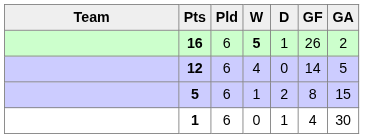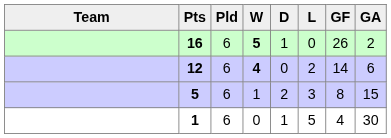 <table style=border-collapse:collapse border=1 cellspacing=0 cellpadding=5>
 <tr align=center bgcolor=#efefef>
 <th width=185>Team</th>
 <th width=20>Pts</th>
 <th width=20>Pld</th>
 <th width=20>W</th>
 <th width=20>D</th>
+<th width=20>L</th>
 <th width=20>GF</th>
 <th width=20>GA</th>
 </tr>
 <tr align=center bgcolor=ccffcc>
 <td align=left></td>
 <td><strong>16</strong></td>
 <td>6</td>
 <td><strong>5</strong></td>
 <td>1</td>
+<td>0</td>
 <td>26</td>
 <td>2</td>
 </tr>
 <tr align=center bgcolor="#ccccff">
 <td align=left></td>
 <td><strong>12</strong></td>
 <td>6</td>
-<td>4</td>
+<td><strong>4</strong></td>
 <td>0</td>
+<td>2</td>
 <td>14</td>
-<td>5</td>
+<td>6</td>
 </tr>
 <tr align=center bgcolor="#ccccff">
 <td align=left></td>
 <td><strong>5</strong></td>
 <td>6</td>
 <td>1</td>
 <td>2</td>
+<td>3</td>
 <td>8</td>
 <td>15</td>
 </tr>
 <tr align=center>
 <td align=left></td>
 <td><strong>1</strong></td>
 <td>6</td>
 <td>0</td>
 <td>1</td>
+<td>5</td>
 <td>4</td>
 <td>30</td>
 </tr>
 </table>
